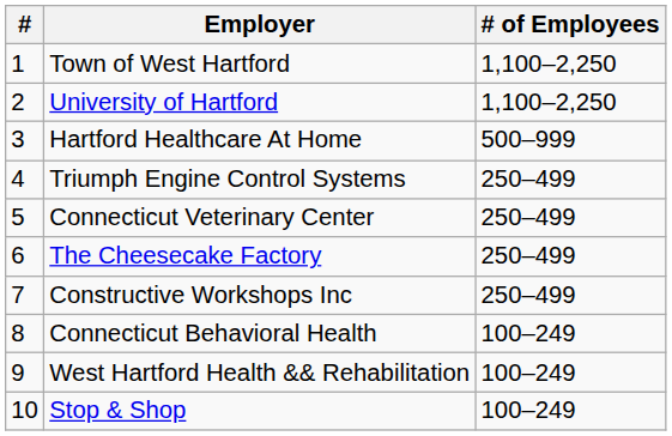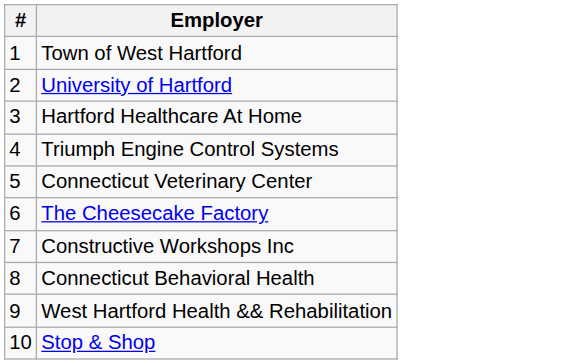 <table class="wikitable">
 <tr>
 <th>#</th>
 <th>Employer</th>
-<th># of Employees</th>
 </tr>
 <tr>
 <td>1</td>
 <td>Town of West Hartford</td>
-<td>1,100–2,250</td>
 </tr>
 <tr>
 <td>2</td>
 <td><a href='#'>University of Hartford</a></td>
-<td>1,100–2,250</td>
 </tr>
 <tr>
 <td>3</td>
 <td>Hartford Healthcare At Home</td>
-<td>500–999</td>
 </tr>
 <tr>
 <td>4</td>
 <td>Triumph Engine Control Systems</td>
-<td>250–499</td>
 </tr>
 <tr>
 <td>5</td>
 <td>Connecticut Veterinary Center</td>
-<td>250–499</td>
 </tr>
 <tr>
 <td>6</td>
 <td><a href='#'>The Cheesecake Factory</a></td>
-<td>250–499</td>
 </tr>
 <tr>
 <td>7</td>
 <td>Constructive Workshops Inc</td>
-<td>250–499</td>
 </tr>
 <tr>
 <td>8</td>
 <td>Connecticut Behavioral Health</td>
-<td>100–249</td>
 </tr>
 <tr>
 <td>9</td>
 <td>West Hartford Health && Rehabilitation</td>
-<td>100–249</td>
 </tr>
 <tr>
 <td>10</td>
 <td><a href='#'>Stop & Shop</a></td>
-<td>100–249</td>
 </tr>
 </table>
